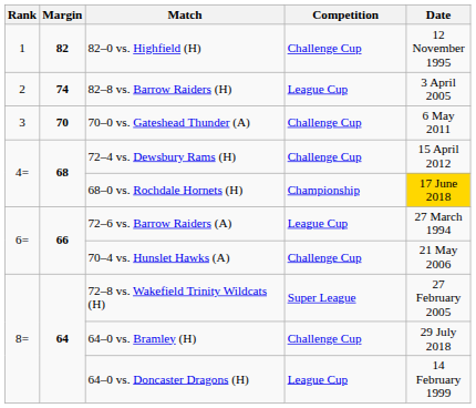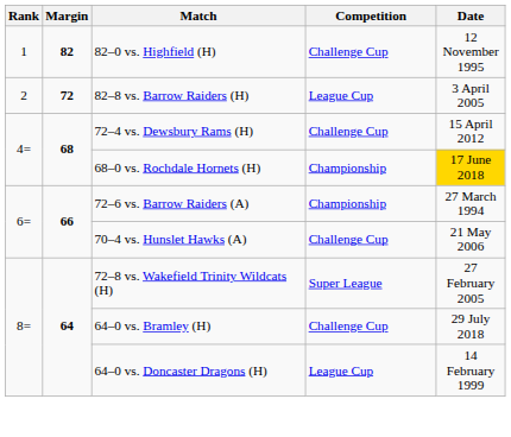 <table class="wikitable sortable" style="text-align:center;">
 <tr>
 <th width="25">Rank</th>
 <th width="25">Margin</th>
 <th width="250">Match</th>
 <th width="150">Competition</th>
 <th width="75">Date</th>
 </tr>
 <tr>
 <td>1</td>
 <td><strong>82</strong></td>
 <td align=left>82–0 vs.  <a href='#'>Highfield</a> (H)</td>
 <td align=left><a href='#'>Challenge Cup</a></td>
 <td>12 November 1995</td>
 </tr>
 <tr>
 <td>2</td>
-<td><strong>74</strong></td>
+<td><strong>72</strong></td>
 <td align=left>82–8 vs.  <a href='#'>Barrow Raiders</a> (H)</td>
 <td align=left><a href='#'>League Cup</a></td>
 <td>3 April 2005</td>
-</tr>
-<tr>
-<td>3</td>
-<td><strong>70</strong></td>
-<td align=left>70–0 vs.  <a href='#'>Gateshead Thunder</a> (A)</td>
-<td align=left><a href='#'>Challenge Cup</a></td>
-<td>6 May 2011</td>
 </tr>
 <tr>
 <td rowspan=2>4=</td>
 <td rowspan=2><strong>68</strong></td>
 <td align=left>72–4 vs.  <a href='#'>Dewsbury Rams</a> (H)</td>
 <td align=left><a href='#'>Challenge Cup</a></td>
 <td>15 April 2012</td>
 </tr>
 <tr>
 <td align=left>68–0 vs.  <a href='#'>Rochdale Hornets</a> (H)</td>
 <td align=left><a href='#'>Championship</a></td>
 <td style="background: gold;">17 June 2018</td>
 </tr>
 <tr>
 <td rowspan=2>6=</td>
 <td rowspan=2><strong>66</strong></td>
 <td align=left>72–6 vs.  <a href='#'>Barrow Raiders</a> (A)</td>
-<td align=left><a href='#'>League Cup</a></td>
+<td align=left><a href='#'>Championship</a></td>
 <td>27 March 1994</td>
 </tr>
 <tr>
 <td align=left>70–4 vs.  <a href='#'>Hunslet Hawks</a> (A)</td>
 <td align=left><a href='#'>Challenge Cup</a></td>
 <td>21 May 2006</td>
 </tr>
 <tr>
 <td rowspan=3>8=</td>
 <td rowspan=3><strong>64</strong></td>
 <td align=left>72–8 vs.  <a href='#'>Wakefield Trinity Wildcats</a> (H)</td>
 <td align=left><a href='#'>Super League</a></td>
 <td>27 February 2005</td>
 </tr>
 <tr>
 <td align=left>64–0 vs.  <a href='#'>Bramley</a> (H)</td>
 <td align=left><a href='#'>Challenge Cup</a></td>
 <td>29 July 2018</td>
 </tr>
 <tr>
 <td align=left>64–0 vs.  <a href='#'>Doncaster Dragons</a> (H)</td>
 <td align=left><a href='#'>League Cup</a></td>
 <td>14 February 1999</td>
 </tr>
 </table>
